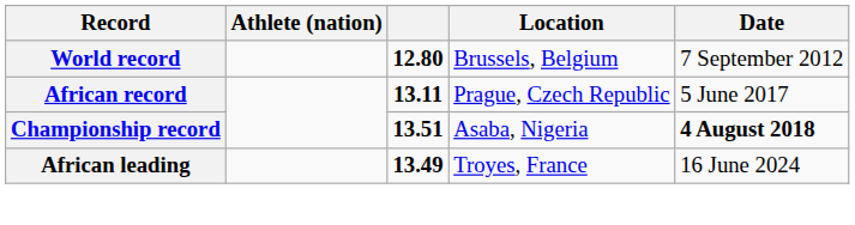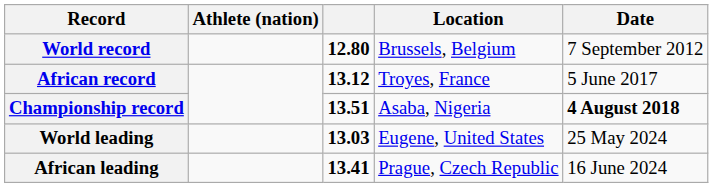 <table class="wikitable">
 <tr>
 <th scope="col">Record</th>
 <th scope="col">Athlete (nation)</th>
 <th scope="col"></th>
 <th scope="col">Location</th>
 <th scope="col">Date</th>
 </tr>
 <tr>
 <th scope="row"><a href='#'>World record</a></th>
 <td></td>
 <td align="center"><strong>12.80</strong></td>
 <td><a href='#'>Brussels</a>, <a href='#'>Belgium</a></td>
 <td>7 September 2012</td>
 </tr>
 <tr>
 <th scope="row"><a href='#'>African record</a></th>
 <td rowspan="2"></td>
-<td align="center"><strong>13.11</strong></td>
-<td><a href='#'>Prague</a>, <a href='#'>Czech Republic</a></td>
+<td align="center"><strong>13.12</strong></td>
+<td><a href='#'>Troyes</a>, <a href='#'>France</a></td>
 <td>5 June 2017</td>
 </tr>
 <tr>
 <th><a href='#'>Championship record</a></th>
 <td align="center"><strong>13.51</strong></td>
 <td><a href='#'>Asaba</a>, <a href='#'>Nigeria</a></td>
 <td><strong>4 August 2018</strong></td>
 </tr>
 <tr>
+<th scope="row">World leading</th>
+<td></td>
+<td align="center"><strong>13.03</strong></td>
+<td><a href='#'>Eugene</a>, <a href='#'>United States</a></td>
+<td>25 May 2024</td>
+</tr>
+<tr>
 <th scope="row">African leading</th>
 <td></td>
-<td align="center"><strong>13.49</strong></td>
-<td><a href='#'>Troyes</a>, <a href='#'>France</a></td>
+<td align="center"><strong>13.41</strong></td>
+<td><a href='#'>Prague</a>, <a href='#'>Czech Republic</a></td>
 <td>16 June 2024</td>
 </tr>
 </table>
